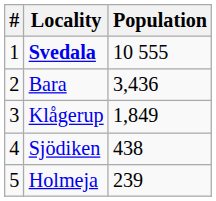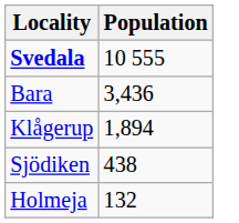 <table class="wikitable">
 <tr>
-<th>#</th>
 <th>Locality</th>
 <th>Population</th>
 </tr>
 <tr>
-<td>1</td>
 <td><strong><a href='#'>Svedala</a></strong></td>
 <td>10 555</td>
 </tr>
 <tr>
-<td>2</td>
 <td><a href='#'>Bara</a></td>
 <td>3,436</td>
 </tr>
 <tr>
-<td>3</td>
 <td><a href='#'>Klågerup</a></td>
-<td>1,849</td>
+<td>1,894</td>
 </tr>
 <tr>
-<td>4</td>
 <td><a href='#'>Sjödiken</a></td>
 <td>438</td>
 </tr>
 <tr>
-<td>5</td>
 <td><a href='#'>Holmeja</a></td>
-<td>239</td>
+<td>132</td>
 </tr>
 </table>
